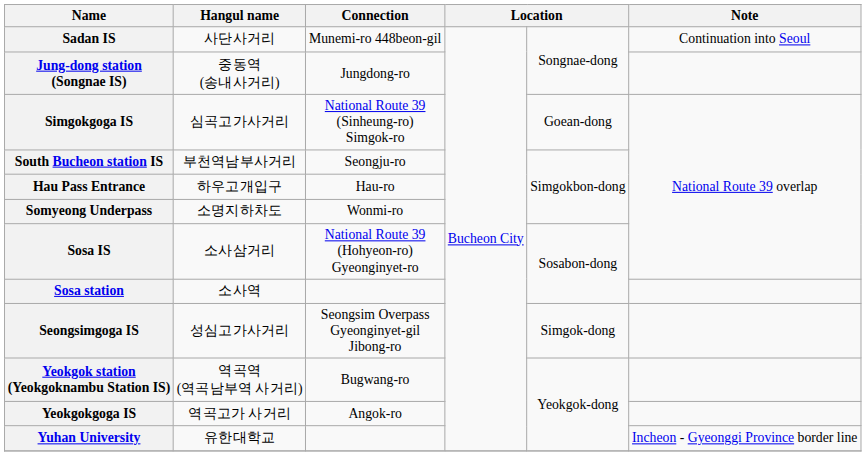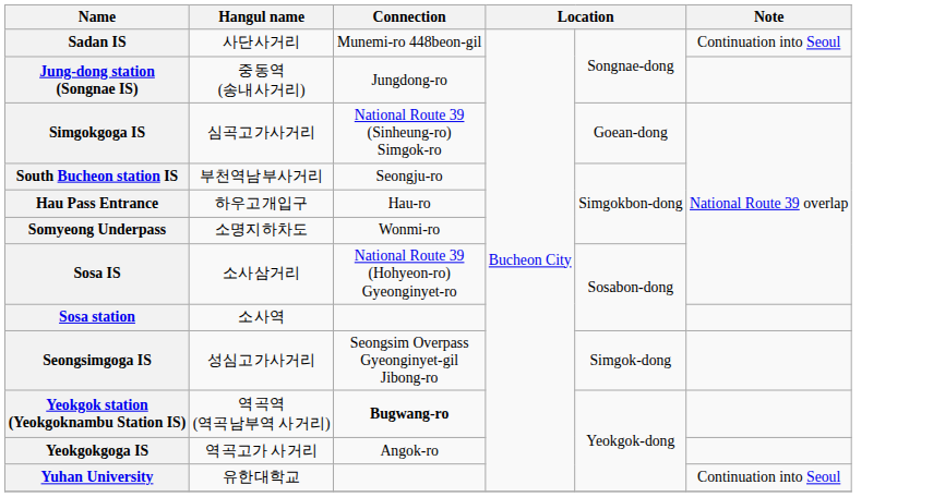 <table class="wikitable" style="font-size: 85%; text-align: center;">
 <tr>
 <th>Name </th>
 <th>Hangul name</th>
 <th>Connection</th>
 <th colspan="2">Location</th>
 <th>Note</th>
 </tr>
 <tr>
 <th>Sadan IS</th>
 <td>사단사거리</td>
 <td>Munemi-ro 448beon-gil</td>
 <td rowspan=12><a href='#'>Bucheon City</a></td>
 <td rowspan=2>Songnae-dong</td>
 <td>Continuation into <a href='#'>Seoul</a></td>
 </tr>
 <tr>
 <th><a href='#'>Jung-dong station</a><br>(Songnae IS)</th>
 <td>중동역<br>(송내사거리)</td>
 <td>Jungdong-ro</td>
 <td></td>
 </tr>
 <tr>
 <th>Simgokgoga IS</th>
 <td>심곡고가사거리</td>
 <td><a href='#'>National Route 39</a><br>(Sinheung-ro)<br>Simgok-ro</td>
 <td>Goean-dong</td>
 <td rowspan=5><a href='#'>National Route 39</a> overlap</td>
 </tr>
 <tr>
 <th>South <a href='#'>Bucheon station</a> IS</th>
 <td>부천역남부사거리</td>
 <td>Seongju-ro</td>
 <td rowspan=3>Simgokbon-dong</td>
 </tr>
 <tr>
 <th>Hau Pass Entrance</th>
 <td>하우고개입구</td>
 <td>Hau-ro</td>
 </tr>
 <tr>
 <th>Somyeong Underpass</th>
 <td>소명지하차도</td>
 <td>Wonmi-ro</td>
 </tr>
 <tr>
 <th>Sosa IS</th>
 <td>소사삼거리</td>
 <td><a href='#'>National Route 39</a><br>(Hohyeon-ro)<br>Gyeonginyet-ro</td>
 <td rowspan=2>Sosabon-dong</td>
 </tr>
 <tr>
 <th><a href='#'>Sosa station</a></th>
 <td>소사역</td>
 <td></td>
 <td></td>
 </tr>
 <tr>
 <th>Seongsimgoga IS</th>
 <td>성심고가사거리</td>
 <td>Seongsim Overpass<br>Gyeonginyet-gil<br>Jibong-ro</td>
 <td>Simgok-dong</td>
 <td></td>
 </tr>
 <tr>
 <th><a href='#'>Yeokgok station</a><br>(Yeokgoknambu Station IS)</th>
 <td>역곡역<br>(역곡남부역 사거리)</td>
-<td>Bugwang-ro</td>
+<td><strong>Bugwang-ro</strong></td>
 <td rowspan=3>Yeokgok-dong</td>
 <td></td>
 </tr>
 <tr>
 <th>Yeokgokgoga IS</th>
 <td>역곡고가 사거리</td>
 <td>Angok-ro</td>
 <td></td>
 </tr>
 <tr>
 <th><a href='#'>Yuhan University</a></th>
 <td>유한대학교</td>
 <td></td>
-<td><a href='#'>Incheon</a> - <a href='#'>Gyeonggi Province</a> border line</td>
+<td>Continuation into <a href='#'>Seoul</a></td>
 </tr>
 <tr>
 </tr>
 </table>
